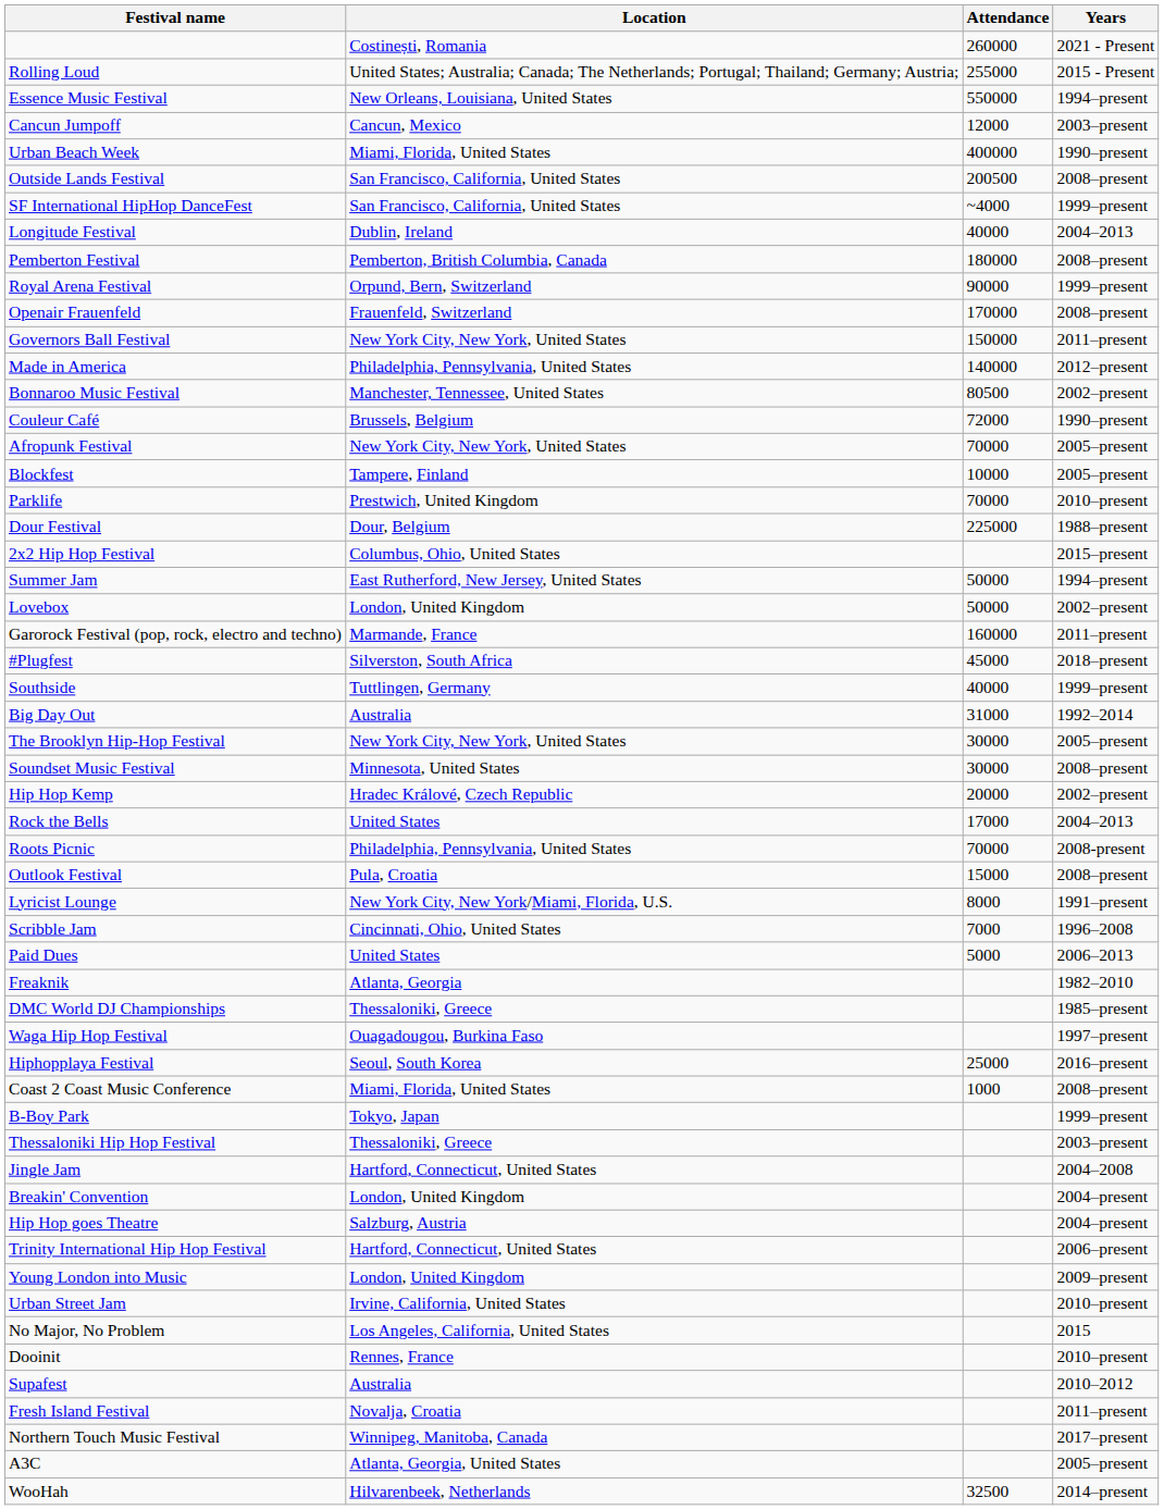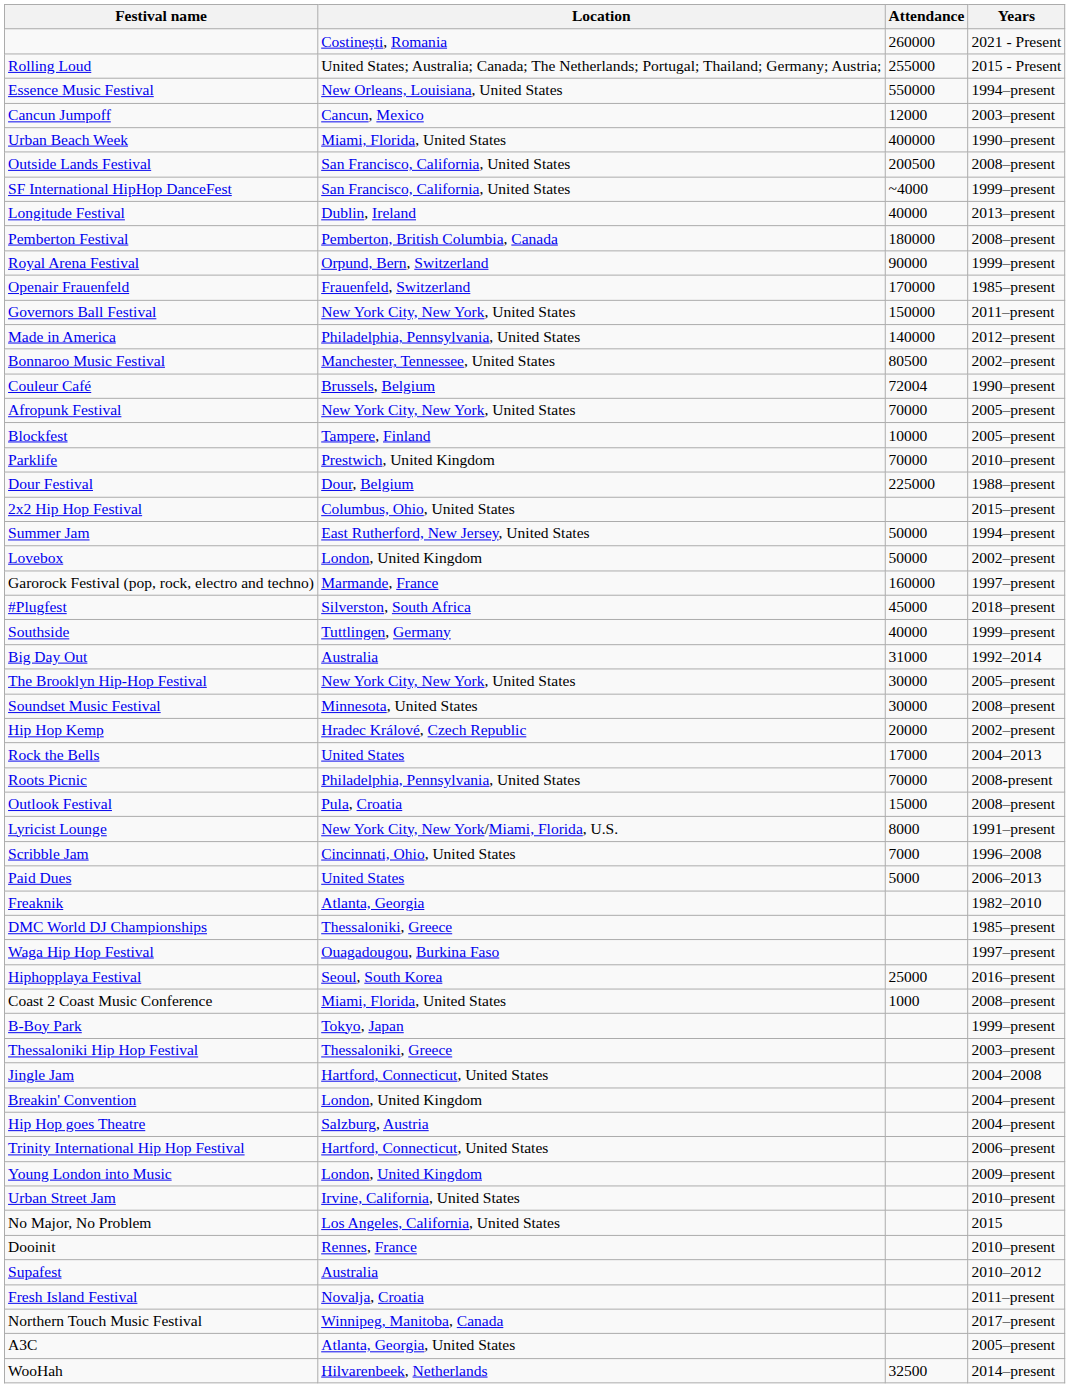 <table class="wikitable sortable ">
 <tr>
 <th>Festival name</th>
 <th>Location</th>
 <th>Attendance</th>
 <th>Years</th>
 </tr>
 <tr>
 <td></td>
 <td><a href='#'>Costinești</a>, <a href='#'>Romania</a></td>
 <td>260000</td>
 <td>2021 - Present</td>
 </tr>
 <tr>
 <td><a href='#'>Rolling Loud</a></td>
 <td>United States; Australia; Canada; The Netherlands; Portugal; Thailand; Germany; Austria;</td>
 <td>255000</td>
 <td>2015 - Present</td>
 </tr>
 <tr>
 <td><a href='#'>Essence Music Festival</a></td>
 <td><a href='#'>New Orleans, Louisiana</a>, United States</td>
 <td>550000</td>
 <td>1994–present</td>
 </tr>
 <tr>
 <td><a href='#'>Cancun Jumpoff</a></td>
 <td><a href='#'>Cancun</a>, <a href='#'>Mexico</a></td>
 <td>12000</td>
 <td>2003–present</td>
 </tr>
 <tr>
 <td><a href='#'>Urban Beach Week</a></td>
 <td><a href='#'>Miami, Florida</a>, United States</td>
 <td>400000</td>
 <td>1990–present</td>
 </tr>
 <tr>
 <td><a href='#'>Outside Lands Festival</a></td>
 <td><a href='#'>San Francisco, California</a>, United States</td>
 <td>200500</td>
 <td>2008–present</td>
 </tr>
 <tr>
 <td><a href='#'>SF International HipHop DanceFest</a></td>
 <td><a href='#'>San Francisco, California</a>, United States</td>
 <td>~4000</td>
 <td>1999–present</td>
 </tr>
 <tr>
 <td><a href='#'>Longitude Festival</a></td>
 <td><a href='#'>Dublin</a>, <a href='#'>Ireland</a></td>
 <td>40000</td>
-<td>2004–2013</td>
+<td>2013–present</td>
 </tr>
 <tr>
 <td><a href='#'>Pemberton Festival</a></td>
 <td><a href='#'>Pemberton, British Columbia</a>, <a href='#'>Canada</a></td>
 <td>180000</td>
 <td>2008–present</td>
 </tr>
 <tr>
 <td><a href='#'>Royal Arena Festival</a></td>
 <td><a href='#'>Orpund, Bern</a>, <a href='#'>Switzerland</a></td>
 <td>90000</td>
 <td>1999–present</td>
 </tr>
 <tr>
 <td><a href='#'>Openair Frauenfeld</a></td>
 <td><a href='#'>Frauenfeld</a>, <a href='#'>Switzerland</a></td>
 <td>170000</td>
-<td>2008–present</td>
+<td>1985–present</td>
 </tr>
 <tr>
 <td><a href='#'>Governors Ball Festival</a></td>
 <td><a href='#'>New York City, New York</a>, United States</td>
 <td>150000</td>
 <td>2011–present</td>
 </tr>
 <tr>
 <td><a href='#'>Made in America</a></td>
 <td><a href='#'>Philadelphia, Pennsylvania</a>, United States</td>
 <td>140000</td>
 <td>2012–present</td>
 </tr>
 <tr>
 <td><a href='#'>Bonnaroo Music Festival</a></td>
 <td><a href='#'>Manchester, Tennessee</a>, United States</td>
 <td>80500</td>
 <td>2002–present</td>
 </tr>
 <tr>
 <td><a href='#'>Couleur Café</a></td>
 <td><a href='#'>Brussels</a>, <a href='#'>Belgium</a></td>
-<td>72000</td>
+<td>72004</td>
 <td>1990–present</td>
 </tr>
 <tr>
 <td><a href='#'>Afropunk Festival</a></td>
 <td><a href='#'>New York City, New York</a>, United States</td>
 <td>70000</td>
 <td>2005–present</td>
 </tr>
 <tr>
 <td><a href='#'>Blockfest</a></td>
 <td><a href='#'>Tampere</a>, <a href='#'>Finland</a></td>
 <td>10000</td>
 <td>2005–present</td>
 </tr>
 <tr>
 <td><a href='#'>Parklife</a></td>
 <td><a href='#'>Prestwich</a>, United Kingdom</td>
 <td>70000</td>
 <td>2010–present</td>
 </tr>
 <tr>
 <td><a href='#'>Dour Festival</a></td>
 <td><a href='#'>Dour</a>, <a href='#'>Belgium</a></td>
 <td>225000</td>
 <td>1988–present</td>
 </tr>
 <tr>
 <td><a href='#'>2x2 Hip Hop Festival</a></td>
 <td><a href='#'>Columbus, Ohio</a>, United States</td>
 <td></td>
 <td>2015–present</td>
 </tr>
 <tr>
 <td><a href='#'>Summer Jam</a></td>
 <td><a href='#'>East Rutherford, New Jersey</a>, United States</td>
 <td>50000</td>
 <td>1994–present</td>
 </tr>
 <tr>
 <td><a href='#'>Lovebox</a></td>
 <td><a href='#'>London</a>, United Kingdom</td>
 <td>50000</td>
 <td>2002–present</td>
 </tr>
 <tr>
 <td>Garorock Festival (pop, rock, electro and techno)</td>
 <td><a href='#'>Marmande</a>, <a href='#'>France</a></td>
 <td>160000</td>
-<td>2011–present</td>
+<td>1997–present</td>
 </tr>
 <tr>
 <td><a href='#'>#Plugfest</a></td>
 <td><a href='#'>Silverston</a>, <a href='#'>South Africa</a></td>
 <td>45000</td>
 <td>2018–present</td>
 </tr>
 <tr>
 <td><a href='#'>Southside</a></td>
 <td><a href='#'>Tuttlingen</a>, <a href='#'>Germany</a></td>
 <td>40000</td>
 <td>1999–present</td>
 </tr>
 <tr>
 <td><a href='#'>Big Day Out</a></td>
 <td><a href='#'>Australia</a></td>
 <td>31000</td>
 <td>1992–2014</td>
 </tr>
 <tr>
 <td><a href='#'>The Brooklyn Hip-Hop Festival</a></td>
 <td><a href='#'>New York City, New York</a>, United States</td>
 <td>30000</td>
 <td>2005–present</td>
 </tr>
 <tr>
 <td><a href='#'>Soundset Music Festival</a></td>
 <td><a href='#'>Minnesota</a>, United States</td>
 <td>30000</td>
 <td>2008–present</td>
 </tr>
 <tr>
 <td><a href='#'>Hip Hop Kemp</a></td>
 <td><a href='#'>Hradec Králové</a>, <a href='#'>Czech Republic</a></td>
 <td>20000</td>
 <td>2002–present</td>
 </tr>
 <tr>
 <td><a href='#'>Rock the Bells</a></td>
 <td><a href='#'>United States</a></td>
 <td>17000</td>
 <td>2004–2013</td>
 </tr>
 <tr>
 <td><a href='#'>Roots Picnic</a></td>
 <td><a href='#'>Philadelphia, Pennsylvania</a>, United States</td>
 <td>70000</td>
 <td>2008-present</td>
 </tr>
 <tr>
 <td><a href='#'>Outlook Festival</a></td>
 <td><a href='#'>Pula</a>, <a href='#'>Croatia</a></td>
 <td>15000</td>
 <td>2008–present</td>
 </tr>
 <tr>
 <td><a href='#'>Lyricist Lounge</a></td>
 <td><a href='#'>New York City, New York</a>/<a href='#'>Miami, Florida</a>, U.S.</td>
 <td>8000</td>
 <td>1991–present</td>
 </tr>
 <tr>
 <td><a href='#'>Scribble Jam</a></td>
 <td><a href='#'>Cincinnati, Ohio</a>, United States</td>
 <td>7000</td>
 <td>1996–2008</td>
 </tr>
 <tr>
 <td><a href='#'>Paid Dues</a></td>
 <td><a href='#'>United States</a></td>
 <td>5000</td>
 <td>2006–2013</td>
 </tr>
 <tr>
 <td><a href='#'>Freaknik</a></td>
 <td><a href='#'>Atlanta, Georgia</a></td>
 <td></td>
 <td>1982–2010</td>
 </tr>
 <tr>
 <td><a href='#'>DMC World DJ Championships</a></td>
 <td><a href='#'>Thessaloniki</a>, <a href='#'>Greece</a></td>
 <td></td>
 <td>1985–present</td>
 </tr>
 <tr>
 <td><a href='#'>Waga Hip Hop Festival</a></td>
 <td><a href='#'>Ouagadougou</a>, <a href='#'>Burkina Faso</a></td>
 <td></td>
 <td>1997–present</td>
 </tr>
 <tr>
 <td><a href='#'>Hiphopplaya Festival</a></td>
 <td><a href='#'>Seoul</a>, <a href='#'>South Korea</a></td>
 <td>25000</td>
 <td>2016–present</td>
 </tr>
 <tr>
 <td>Coast 2 Coast Music Conference</td>
 <td><a href='#'>Miami, Florida</a>, United States</td>
 <td>1000</td>
 <td>2008–present</td>
 </tr>
 <tr>
 <td><a href='#'>B-Boy Park</a></td>
 <td><a href='#'>Tokyo</a>, <a href='#'>Japan</a></td>
 <td></td>
 <td>1999–present</td>
 </tr>
 <tr>
 <td><a href='#'>Thessaloniki Hip Hop Festival</a></td>
 <td><a href='#'>Thessaloniki</a>, <a href='#'>Greece</a></td>
 <td></td>
 <td>2003–present</td>
 </tr>
 <tr>
 <td><a href='#'>Jingle Jam</a></td>
 <td><a href='#'>Hartford, Connecticut</a>, United States</td>
 <td></td>
 <td>2004–2008</td>
 </tr>
 <tr>
 <td><a href='#'>Breakin' Convention</a></td>
 <td><a href='#'>London</a>, United Kingdom</td>
 <td></td>
 <td>2004–present</td>
 </tr>
 <tr>
 <td><a href='#'>Hip Hop goes Theatre</a></td>
 <td><a href='#'>Salzburg</a>, <a href='#'>Austria</a></td>
 <td></td>
 <td>2004–present</td>
 </tr>
 <tr>
 <td><a href='#'>Trinity International Hip Hop Festival</a></td>
 <td><a href='#'>Hartford, Connecticut</a>, United States</td>
 <td></td>
 <td>2006–present</td>
 </tr>
 <tr>
 <td><a href='#'>Young London into Music</a></td>
 <td><a href='#'>London</a>, <a href='#'>United Kingdom</a></td>
 <td></td>
 <td>2009–present</td>
 </tr>
 <tr>
 <td><a href='#'>Urban Street Jam</a></td>
 <td><a href='#'>Irvine, California</a>, United States</td>
 <td></td>
 <td>2010–present</td>
 </tr>
 <tr>
 <td>No Major, No Problem</td>
 <td><a href='#'>Los Angeles, California</a>, United States</td>
 <td></td>
 <td>2015</td>
 </tr>
 <tr>
 <td>Dooinit</td>
 <td><a href='#'>Rennes</a>, <a href='#'>France</a></td>
 <td></td>
 <td>2010–present</td>
 </tr>
 <tr>
 <td><a href='#'>Supafest</a></td>
 <td><a href='#'>Australia</a></td>
 <td></td>
 <td>2010–2012</td>
 </tr>
 <tr>
 <td><a href='#'>Fresh Island Festival</a></td>
 <td><a href='#'>Novalja</a>, <a href='#'>Croatia</a></td>
 <td></td>
 <td>2011–present</td>
 </tr>
 <tr>
 <td>Northern Touch Music Festival</td>
 <td><a href='#'>Winnipeg, Manitoba</a>, <a href='#'>Canada</a></td>
 <td></td>
 <td>2017–present</td>
 </tr>
 <tr>
 <td>A3C</td>
 <td><a href='#'>Atlanta, Georgia</a>, United States</td>
 <td></td>
 <td>2005–present</td>
 </tr>
 <tr>
 <td>WooHah</td>
 <td><a href='#'>Hilvarenbeek</a>, <a href='#'>Netherlands</a></td>
 <td>32500</td>
 <td>2014–present</td>
 </tr>
 </table>
